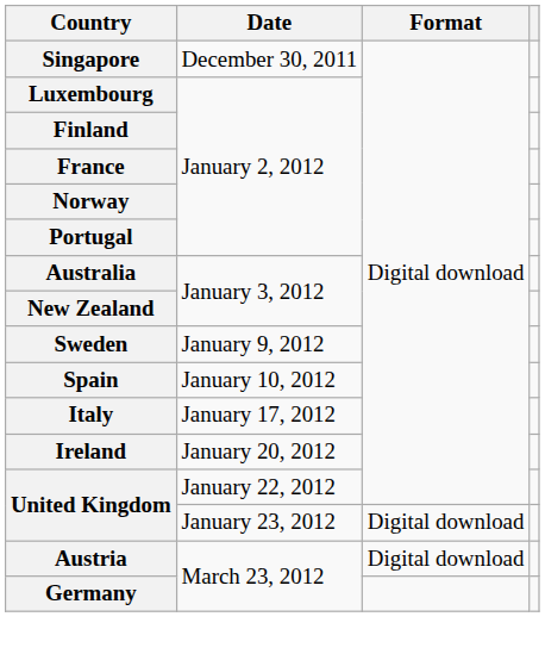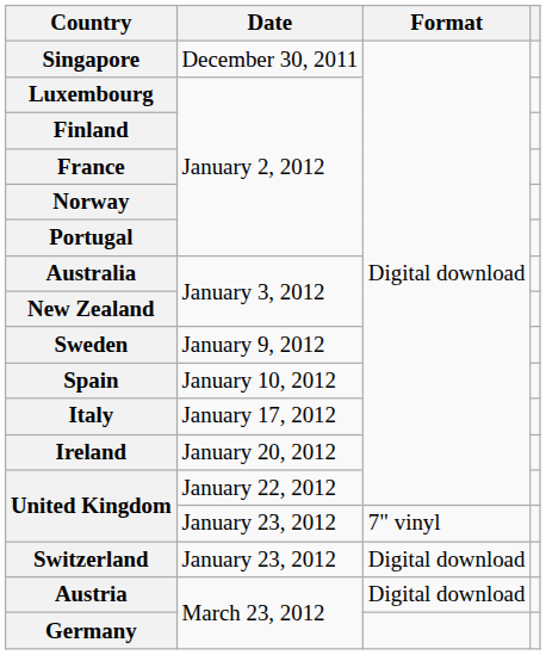 <table class="wikitable plainrowheaders">
 <tr>
 <th scope="col">Country</th>
 <th scope="col">Date</th>
 <th scope="col">Format</th>
 <th scope="col"></th>
 </tr>
 <tr>
 <th scope="row">Singapore</th>
 <td>December 30, 2011</td>
 <td rowspan="13">Digital download</td>
 <td></td>
 </tr>
 <tr>
 <th scope="row">Luxembourg</th>
 <td rowspan="5">January 2, 2012</td>
 <td></td>
 </tr>
 <tr>
 <th scope="row">Finland</th>
 <td></td>
 </tr>
 <tr>
 <th scope="row">France</th>
 <td></td>
 </tr>
 <tr>
 <th scope="row">Norway</th>
 <td></td>
 </tr>
 <tr>
 <th scope="row">Portugal</th>
 <td></td>
 </tr>
 <tr>
 <th scope="row">Australia</th>
 <td rowspan="2">January 3, 2012</td>
 <td></td>
 </tr>
 <tr>
 <th scope="row">New Zealand</th>
 <td></td>
 </tr>
 <tr>
 <th scope="row">Sweden</th>
 <td>January 9, 2012</td>
 <td></td>
 </tr>
 <tr>
 <th scope="row">Spain</th>
 <td>January 10, 2012</td>
 <td></td>
 </tr>
 <tr>
 <th scope="row">Italy</th>
 <td>January 17, 2012</td>
 <td></td>
 </tr>
 <tr>
 <th scope="row">Ireland</th>
 <td>January 20, 2012</td>
 <td></td>
 </tr>
 <tr>
 <th scope="row" rowspan="2">United Kingdom</th>
 <td>January 22, 2012</td>
 <td></td>
 </tr>
 <tr>
 <td>January 23, 2012</td>
+<td>7" vinyl</td>
+<td></td>
+</tr>
+<tr>
+<th scope="row">Switzerland</th>
+<td>January 23, 2012</td>
 <td>Digital download</td>
 <td></td>
 </tr>
 <tr>
 <th scope="row">Austria</th>
 <td rowspan="2">March 23, 2012</td>
 <td>Digital download</td>
 <td></td>
 </tr>
 <tr>
 <th scope="row">Germany</th>
 <td></td>
 <td></td>
 </tr>
 </table>
